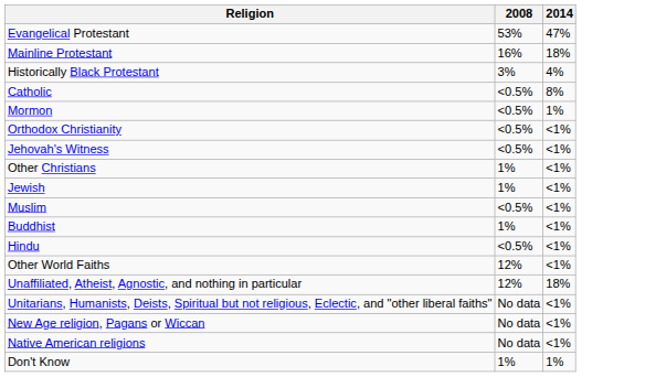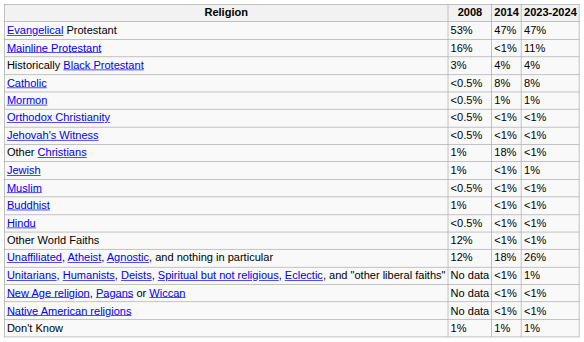 <table class="wikitable sortable">
 <tr>
 <th>Religion</th>
 <th>2008</th>
 <th>2014</th>
+<th>2023-2024</th>
 </tr>
 <tr>
 <td><a href='#'>Evangelical</a> Protestant</td>
 <td>53%</td>
 <td>47%</td>
+<td>47%</td>
 </tr>
 <tr>
 <td><a href='#'>Mainline Protestant</a></td>
 <td>16%</td>
-<td>18%</td>
+<td><1%</td>
+<td>11%</td>
 </tr>
 <tr>
 <td>Historically <a href='#'>Black Protestant</a></td>
 <td>3%</td>
+<td>4%</td>
 <td>4%</td>
 </tr>
 <tr>
 <td><a href='#'>Catholic</a></td>
 <td><0.5%</td>
 <td>8%</td>
+<td>8%</td>
 </tr>
 <tr>
 <td><a href='#'>Mormon</a></td>
 <td><0.5%</td>
+<td>1%</td>
 <td>1%</td>
 </tr>
 <tr>
 <td><a href='#'>Orthodox Christianity</a></td>
 <td><0.5%</td>
 <td><1%</td>
+<td><1%</td>
 </tr>
 <tr>
 <td><a href='#'>Jehovah's Witness</a></td>
 <td><0.5%</td>
 <td><1%</td>
+<td><1%</td>
 </tr>
 <tr>
 <td>Other <a href='#'>Christians</a></td>
 <td>1%</td>
+<td>18%</td>
 <td><1%</td>
 </tr>
 <tr>
 <td><a href='#'>Jewish</a></td>
 <td>1%</td>
 <td><1%</td>
+<td>1%</td>
 </tr>
 <tr>
 <td><a href='#'>Muslim</a></td>
 <td><0.5%</td>
+<td><1%</td>
 <td><1%</td>
 </tr>
 <tr>
 <td><a href='#'>Buddhist</a></td>
 <td>1%</td>
 <td><1%</td>
+<td><1%</td>
 </tr>
 <tr>
 <td><a href='#'>Hindu</a></td>
 <td><0.5%</td>
+<td><1%</td>
 <td><1%</td>
 </tr>
 <tr>
 <td>Other World Faiths</td>
 <td>12%</td>
 <td><1%</td>
+<td><1%</td>
 </tr>
 <tr>
 <td><a href='#'>Unaffiliated</a>, <a href='#'>Atheist</a>, <a href='#'>Agnostic</a>, and nothing in particular</td>
 <td>12%</td>
 <td>18%</td>
+<td>26%</td>
 </tr>
 <tr>
 <td><a href='#'>Unitarians</a>, <a href='#'>Humanists</a>, <a href='#'>Deists</a>, <a href='#'>Spiritual but not religious</a>, <a href='#'>Eclectic</a>, and "other liberal faiths"</td>
 <td>No data</td>
 <td><1%</td>
+<td>1%</td>
 </tr>
 <tr>
 <td><a href='#'>New Age religion</a>, <a href='#'>Pagans</a> or <a href='#'>Wiccan</a></td>
 <td>No data</td>
+<td><1%</td>
 <td><1%</td>
 </tr>
 <tr>
 <td><a href='#'>Native American religions</a></td>
 <td>No data</td>
 <td><1%</td>
+<td><1%</td>
 </tr>
 <tr>
 <td>Don't Know</td>
 <td>1%</td>
 <td>1%</td>
+<td>1%</td>
 </tr>
 </table>
